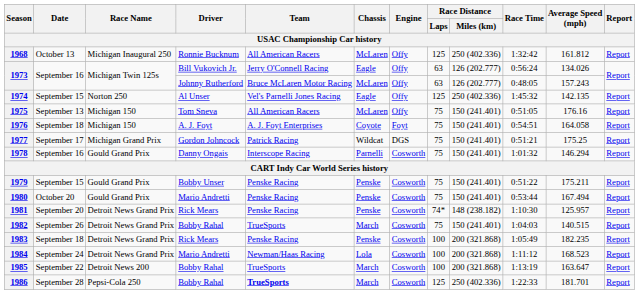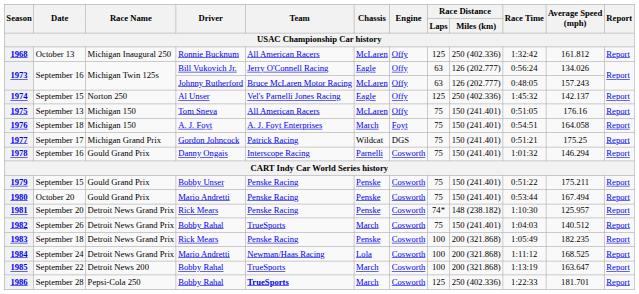 <table class="wikitable" style="font-size: 90%;">
 <tr>
 <th rowspan="2">Season</th>
 <th rowspan="2">Date</th>
 <th rowspan="2">Race Name</th>
 <th rowspan="2">Driver</th>
 <th rowspan="2">Team</th>
 <th rowspan="2">Chassis</th>
 <th rowspan="2">Engine</th>
 <th colspan="2">Race Distance</th>
 <th rowspan="2">Race Time</th>
 <th rowspan="2">Average Speed<br>(mph)</th>
 <th rowspan="2">Report</th>
 </tr>
 <tr>
 <th>Laps</th>
 <th>Miles (km)</th>
 </tr>
 <tr>
 <th colspan=12>USAC Championship Car history</th>
 </tr>
 <tr>
 <th align=center><a href='#'>1968</a></th>
 <td>October 13</td>
 <td>Michigan Inaugural 250</td>
 <td> <a href='#'>Ronnie Bucknum</a></td>
 <td><a href='#'>All American Racers</a></td>
 <td><a href='#'>McLaren</a></td>
 <td><a href='#'>Offy</a></td>
 <td align="center">125</td>
 <td align="center">250 (402.336)</td>
 <td align="center">1:32:42</td>
 <td align="center">161.812</td>
 <td><a href='#'>Report</a></td>
 </tr>
 <tr>
 <th rowspan=2><a href='#'>1973</a></th>
 <td rowspan=2>September 16</td>
 <td rowspan=2>Michigan Twin 125s</td>
 <td> <a href='#'>Bill Vukovich Jr.</a></td>
 <td><a href='#'>Jerry O'Connell Racing</a></td>
 <td><a href='#'>Eagle</a></td>
 <td><a href='#'>Offy</a></td>
 <td align="center">63</td>
 <td align="center">126 (202.777)</td>
 <td align="center">0:56:24</td>
 <td align="center">134.026</td>
 <td rowspan=2><a href='#'>Report</a></td>
 </tr>
 <tr>
 <td> <a href='#'>Johnny Rutherford</a></td>
 <td><a href='#'>Bruce McLaren Motor Racing</a></td>
 <td><a href='#'>McLaren</a></td>
 <td><a href='#'>Offy</a></td>
 <td align="center">63</td>
 <td align="center">126 (202.777)</td>
 <td align="center">0:48:05</td>
 <td align="center">157.243</td>
 </tr>
 <tr>
 <th><a href='#'>1974</a></th>
 <td>September 15</td>
 <td>Norton 250</td>
 <td> <a href='#'>Al Unser</a></td>
 <td><a href='#'>Vel's Parnelli Jones Racing</a></td>
 <td><a href='#'>Eagle</a></td>
 <td><a href='#'>Offy</a></td>
 <td align="center">125</td>
 <td align="center">250 (402.336)</td>
 <td align="center">1:45:32</td>
-<td align="center">142.135</td>
+<td align="center">142.137</td>
 <td><a href='#'>Report</a></td>
 </tr>
 <tr>
 <th><a href='#'>1975</a></th>
 <td>September 13</td>
 <td>Michigan 150</td>
 <td> <a href='#'>Tom Sneva</a></td>
 <td><a href='#'>All American Racers</a></td>
 <td><a href='#'>McLaren</a></td>
 <td><a href='#'>Offy</a></td>
 <td align="center">75</td>
 <td align="center">150 (241.401)</td>
 <td align="center">0:51:05</td>
 <td align="center">176.16</td>
 <td><a href='#'>Report</a></td>
 </tr>
 <tr>
 <th><a href='#'>1976</a></th>
 <td>September 18</td>
 <td>Michigan 150</td>
 <td> <a href='#'>A. J. Foyt</a></td>
 <td><a href='#'>A. J. Foyt Enterprises</a></td>
-<td><a href='#'>Coyote</a></td>
+<td><a href='#'>March</a></td>
 <td><a href='#'>Foyt</a></td>
 <td align="center">75</td>
 <td align="center">150 (241.401)</td>
 <td align="center">0:54:51</td>
 <td align="center">164.058</td>
 <td><a href='#'>Report</a></td>
 </tr>
 <tr>
 <th><a href='#'>1977</a></th>
 <td>September 17</td>
 <td>Michigan Grand Prix</td>
 <td> <a href='#'>Gordon Johncock</a></td>
 <td><a href='#'>Patrick Racing</a></td>
 <td>Wildcat</td>
 <td>DGS</td>
 <td align="center">75</td>
 <td align="center">150 (241.401)</td>
 <td align="center">0:51:21</td>
 <td align="center">175.25</td>
 <td><a href='#'>Report</a></td>
 </tr>
 <tr>
 <th><a href='#'>1978</a></th>
 <td>September 16</td>
 <td>Gould Grand Prix</td>
 <td> <a href='#'>Danny Ongais</a></td>
 <td><a href='#'>Interscope Racing</a></td>
 <td><a href='#'>Parnelli</a></td>
 <td><a href='#'>Cosworth</a></td>
 <td align="center">75</td>
 <td align="center">150 (241.401)</td>
 <td align="center">1:01:32</td>
 <td align="center">146.294</td>
 <td><a href='#'>Report</a></td>
 </tr>
 <tr>
 <th colspan=12>CART Indy Car World Series history</th>
 </tr>
 <tr>
 <th><a href='#'>1979</a></th>
 <td>September 15</td>
 <td>Gould Grand Prix</td>
 <td> <a href='#'>Bobby Unser</a></td>
 <td><a href='#'>Penske Racing</a></td>
 <td><a href='#'>Penske</a></td>
 <td><a href='#'>Cosworth</a></td>
 <td align="center">75</td>
 <td align="center">150 (241.401)</td>
 <td align="center">0:51:22</td>
 <td align="center">175.211</td>
 <td><a href='#'>Report</a></td>
 </tr>
 <tr>
 <th><a href='#'>1980</a></th>
 <td>October 20</td>
 <td>Gould Grand Prix</td>
 <td> <a href='#'>Mario Andretti</a></td>
 <td><a href='#'>Penske Racing</a></td>
 <td><a href='#'>Penske</a></td>
 <td><a href='#'>Cosworth</a></td>
 <td align="center">75</td>
 <td align="center">150 (241.401)</td>
 <td align="center">0:53:44</td>
 <td align="center">167.494</td>
 <td><a href='#'>Report</a></td>
 </tr>
 <tr>
 <th><a href='#'>1981</a></th>
 <td>September 20</td>
 <td>Detroit News Grand Prix</td>
 <td> <a href='#'>Rick Mears</a></td>
 <td><a href='#'>Penske Racing</a></td>
 <td><a href='#'>Penske</a></td>
 <td><a href='#'>Cosworth</a></td>
 <td align="center">74*</td>
 <td align="center">148 (238.182)</td>
 <td align="center">1:10:30</td>
 <td align="center">125.957</td>
 <td><a href='#'>Report</a></td>
 </tr>
 <tr>
 <th><a href='#'>1982</a></th>
 <td>September 26</td>
 <td>Detroit News Grand Prix</td>
 <td> <a href='#'>Bobby Rahal</a></td>
 <td><a href='#'>TrueSports</a></td>
 <td><a href='#'>March</a></td>
 <td><a href='#'>Cosworth</a></td>
 <td align="center">75</td>
 <td align="center">150 (241.401)</td>
 <td align="center">1:04:03</td>
-<td align="center">140.515</td>
+<td align="center">140.512</td>
 <td><a href='#'>Report</a></td>
 </tr>
 <tr>
 <th><a href='#'>1983</a></th>
 <td>September 18</td>
 <td>Detroit News Grand Prix</td>
 <td> <a href='#'>Rick Mears</a></td>
 <td><a href='#'>Penske Racing</a></td>
 <td><a href='#'>Penske</a></td>
 <td><a href='#'>Cosworth</a></td>
 <td align="center">100</td>
 <td align="center">200 (321.868)</td>
 <td align="center">1:05:49</td>
 <td align="center">182.235</td>
 <td><a href='#'>Report</a></td>
 </tr>
 <tr>
 <th><a href='#'>1984</a></th>
 <td>September 24</td>
 <td>Detroit News Grand Prix</td>
 <td> <a href='#'>Mario Andretti</a></td>
 <td><a href='#'>Newman/Haas Racing</a></td>
 <td><a href='#'>Lola</a></td>
 <td><a href='#'>Cosworth</a></td>
 <td align="center">100</td>
 <td align="center">200 (321.868)</td>
 <td align="center">1:11:12</td>
-<td align="center">168.523</td>
+<td align="center">168.525</td>
 <td><a href='#'>Report</a></td>
 </tr>
 <tr>
 <th><a href='#'>1985</a></th>
 <td>September 22</td>
 <td>Detroit News 200</td>
 <td> <a href='#'>Bobby Rahal</a></td>
 <td><a href='#'>TrueSports</a></td>
 <td><a href='#'>March</a></td>
 <td><a href='#'>Cosworth</a></td>
 <td align="center">100</td>
 <td align="center">200 (321.868)</td>
 <td align="center">1:13:19</td>
 <td align="center">163.647</td>
 <td><a href='#'>Report</a></td>
 </tr>
 <tr>
 <th><a href='#'>1986</a></th>
 <td>September 28</td>
 <td>Pepsi-Cola 250</td>
 <td> <a href='#'>Bobby Rahal</a></td>
 <td><strong><a href='#'>TrueSports</a></strong></td>
 <td><a href='#'>March</a></td>
 <td><a href='#'>Cosworth</a></td>
 <td align="center">125</td>
 <td align="center">250 (402.336)</td>
 <td align="center">1:22:33</td>
 <td align="center">181.701</td>
 <td><a href='#'>Report</a></td>
 </tr>
 </table>
